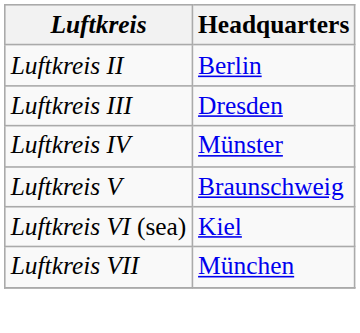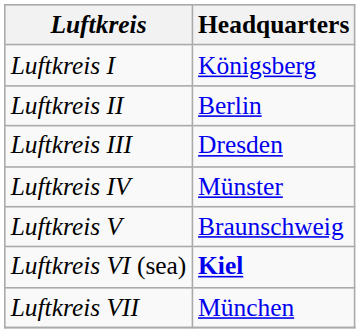 <table class="wikitable floatleft">
 <tr>
 <th scope="col"><em>Luftkreis</em></th>
 <th scope="col">Headquarters</th>
+</tr>
+<tr>
+<td><em>Luftkreis I</em></td>
+<td><a href='#'>Königsberg</a></td>
 </tr>
 <tr>
 <td><em>Luftkreis II</em></td>
 <td><a href='#'>Berlin</a></td>
 </tr>
 <tr>
 <td><em>Luftkreis III</em></td>
 <td><a href='#'>Dresden</a></td>
 </tr>
 <tr>
 <td><em>Luftkreis IV</em></td>
 <td><a href='#'>Münster</a></td>
 </tr>
 <tr>
 <td><em>Luftkreis V</em></td>
 <td><a href='#'>Braunschweig</a></td>
 </tr>
 <tr>
 <td><em>Luftkreis VI</em> (sea)</td>
-<td><a href='#'>Kiel</a></td>
+<td><strong><a href='#'>Kiel</a></strong></td>
 </tr>
 <tr>
 <td><em>Luftkreis VII</em></td>
 <td><a href='#'>München</a></td>
 </tr>
 <tr>
 </tr>
 </table>
